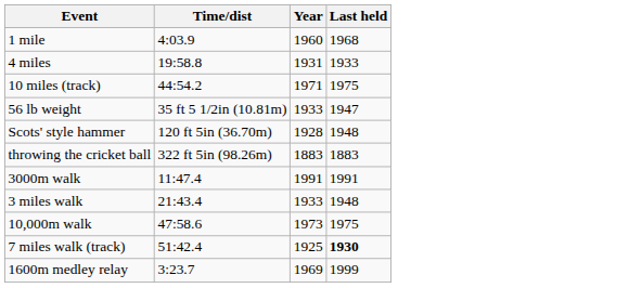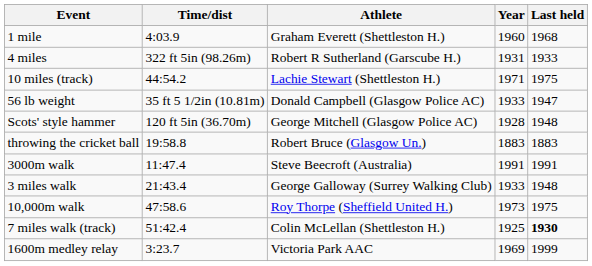 <table class="wikitable">
 <tr>
 <th>Event</th>
 <th>Time/dist</th>
+<th>Athlete</th>
 <th>Year</th>
 <th>Last held</th>
 </tr>
 <tr>
 <td>1 mile</td>
 <td>4:03.9</td>
+<td>Graham Everett (Shettleston H.)</td>
 <td>1960</td>
 <td>1968</td>
 </tr>
 <tr>
 <td>4 miles</td>
-<td>19:58.8</td>
+<td>322 ft 5in (98.26m)</td>
+<td>Robert R Sutherland (Garscube H.)</td>
 <td>1931</td>
 <td>1933</td>
 </tr>
 <tr>
 <td>10 miles (track)</td>
 <td>44:54.2</td>
+<td><a href='#'>Lachie Stewart</a> (Shettleston H.)</td>
 <td>1971</td>
 <td>1975</td>
 </tr>
 <tr>
 <td>56 lb weight</td>
 <td>35 ft 5 1/2in (10.81m)</td>
+<td>Donald Campbell (Glasgow Police AC)</td>
 <td>1933</td>
 <td>1947</td>
 </tr>
 <tr>
 <td>Scots' style hammer</td>
 <td>120 ft 5in (36.70m)</td>
+<td>George Mitchell (Glasgow Police AC)</td>
 <td>1928</td>
 <td>1948</td>
 </tr>
 <tr>
 <td>throwing the cricket ball</td>
-<td>322 ft 5in (98.26m)</td>
+<td>19:58.8</td>
+<td>Robert Bruce (<a href='#'>Glasgow Un.</a>)</td>
 <td>1883</td>
 <td>1883</td>
 </tr>
 <tr>
 <td>3000m walk</td>
 <td>11:47.4</td>
+<td>Steve Beecroft (Australia)</td>
 <td>1991</td>
 <td>1991</td>
 </tr>
 <tr>
 <td>3 miles walk</td>
 <td>21:43.4</td>
+<td>George Galloway (Surrey Walking Club)</td>
 <td>1933</td>
 <td>1948</td>
 </tr>
 <tr>
 <td>10,000m walk</td>
 <td>47:58.6</td>
+<td><a href='#'>Roy Thorpe</a> (<a href='#'>Sheffield United H.</a>)</td>
 <td>1973</td>
 <td>1975</td>
 </tr>
 <tr>
 <td>7 miles walk (track)</td>
 <td>51:42.4</td>
+<td>Colin McLellan (Shettleston H.)</td>
 <td>1925</td>
 <td><strong>1930</strong></td>
 </tr>
 <tr>
 <td>1600m medley relay</td>
 <td>3:23.7</td>
+<td>Victoria Park AAC</td>
 <td>1969</td>
 <td>1999</td>
 </tr>
 </table>
